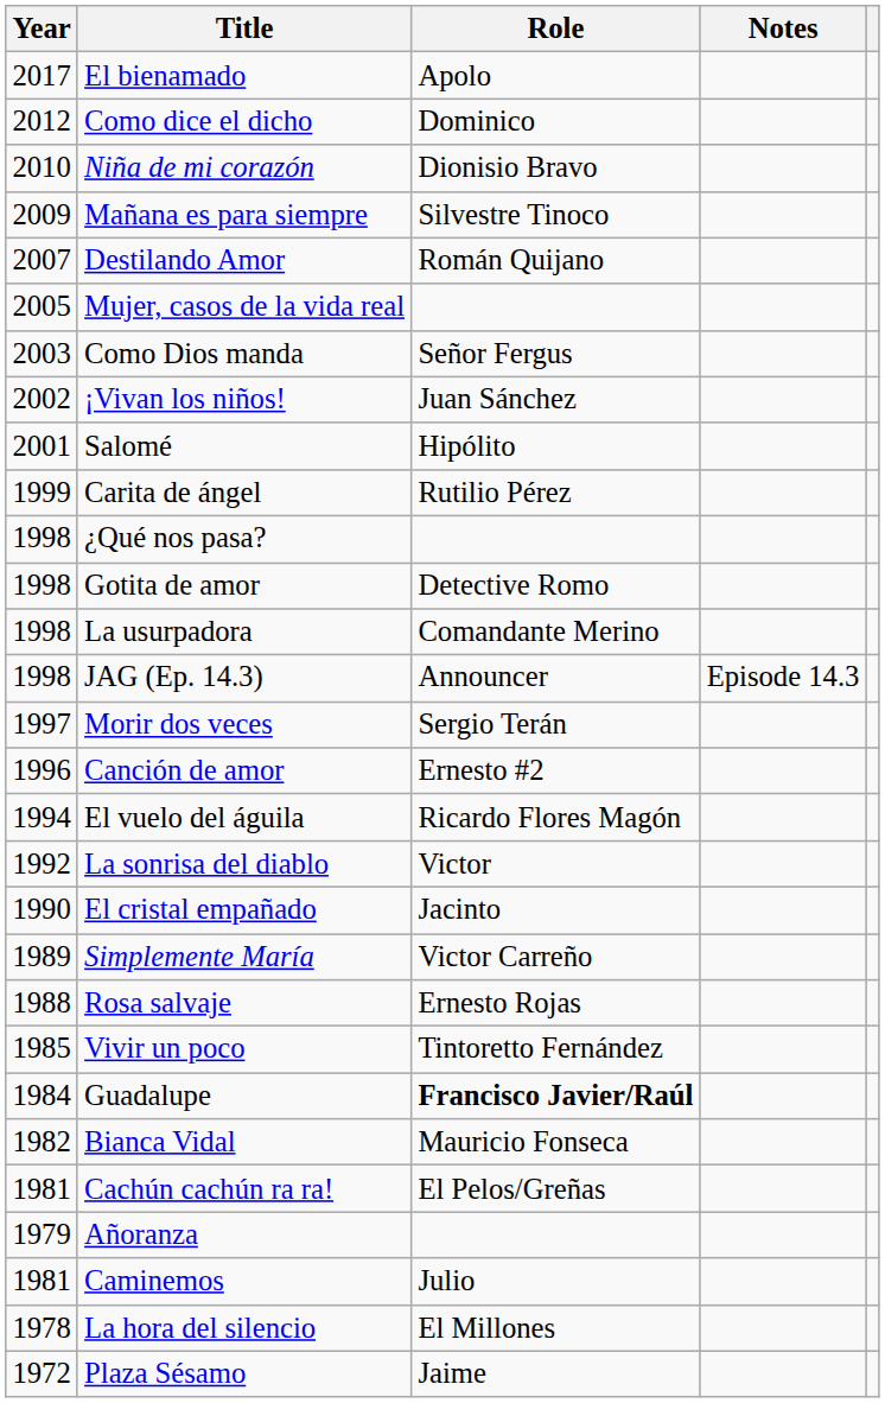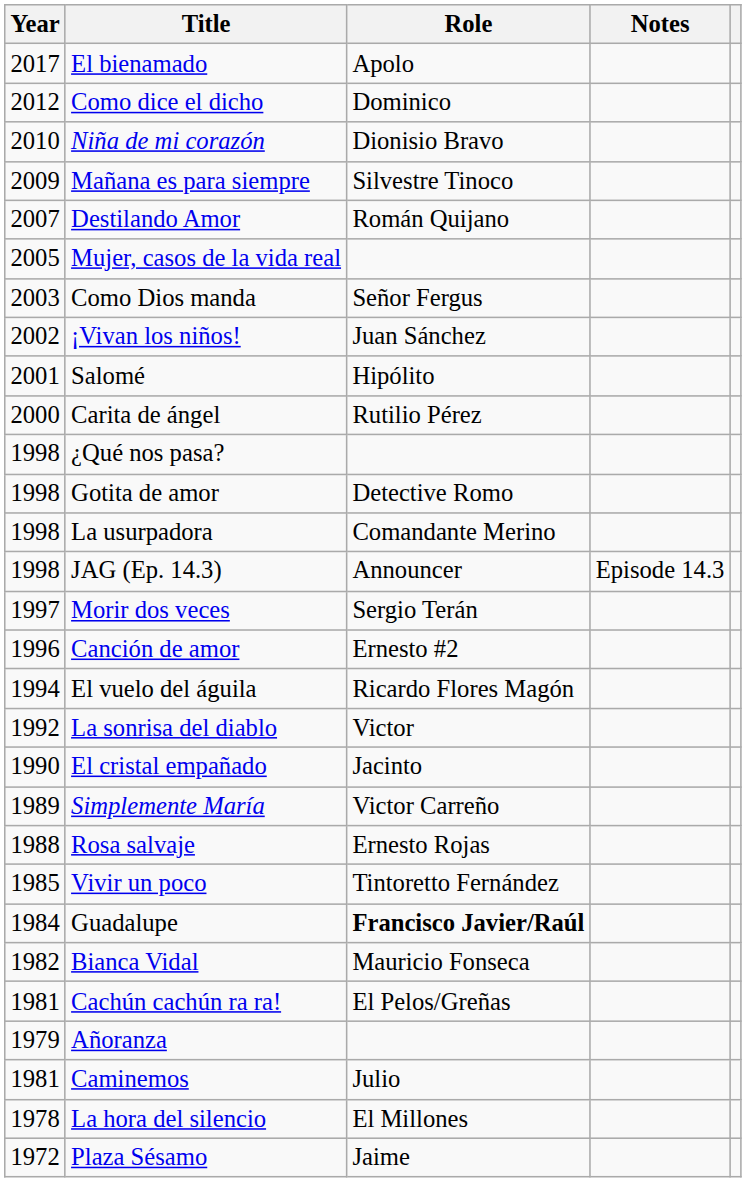 <table class="wikitable sortable">
 <tr>
 <th>Year</th>
 <th>Title</th>
 <th>Role</th>
 <th scope="col" class="unsortable">Notes</th>
 <th scope="col" class="unsortable"></th>
 </tr>
 <tr>
 <td>2017</td>
 <td><a href='#'>El bienamado</a></td>
 <td>Apolo</td>
 <td></td>
 <td></td>
 </tr>
 <tr>
 <td>2012</td>
 <td><a href='#'>Como dice el dicho</a></td>
 <td>Dominico</td>
 <td></td>
 <td></td>
 </tr>
 <tr>
 <td>2010</td>
 <td><em><a href='#'>Niña de mi corazón</a></em></td>
 <td>Dionisio Bravo</td>
 <td></td>
 <td></td>
 </tr>
 <tr>
 <td>2009</td>
 <td><a href='#'>Mañana es para siempre</a></td>
 <td>Silvestre Tinoco</td>
 <td></td>
 <td></td>
 </tr>
 <tr>
 <td>2007</td>
 <td><a href='#'>Destilando Amor</a></td>
 <td>Román Quijano</td>
 <td></td>
 <td></td>
 </tr>
 <tr>
 <td>2005</td>
 <td><a href='#'>Mujer, casos de la vida real</a></td>
 <td></td>
 <td></td>
 <td></td>
 </tr>
 <tr>
 <td>2003</td>
 <td>Como Dios manda</td>
 <td>Señor Fergus</td>
 <td></td>
 <td></td>
 </tr>
 <tr>
 <td>2002</td>
 <td><a href='#'>¡Vivan los niños!</a></td>
 <td>Juan Sánchez</td>
 <td></td>
 <td></td>
 </tr>
 <tr>
 <td>2001</td>
 <td>Salomé</td>
 <td>Hipólito</td>
 <td></td>
 <td></td>
 </tr>
 <tr>
-<td>1999</td>
+<td>2000</td>
 <td>Carita de ángel</td>
 <td>Rutilio Pérez</td>
 <td></td>
 <td></td>
 </tr>
 <tr>
 <td>1998</td>
 <td>¿Qué nos pasa?</td>
 <td></td>
 <td></td>
 <td></td>
 </tr>
 <tr>
 <td>1998</td>
 <td>Gotita de amor</td>
 <td>Detective Romo</td>
 <td></td>
 <td></td>
 </tr>
 <tr>
 <td>1998</td>
 <td>La usurpadora</td>
 <td>Comandante Merino</td>
 <td></td>
 <td></td>
 </tr>
 <tr>
 <td>1998</td>
 <td>JAG (Ep. 14.3)</td>
 <td>Announcer</td>
 <td>Episode 14.3</td>
 <td></td>
 </tr>
 <tr>
 <td>1997</td>
 <td><a href='#'>Morir dos veces</a></td>
 <td>Sergio Terán</td>
 <td></td>
 <td></td>
 </tr>
 <tr>
 <td>1996</td>
 <td><a href='#'>Canción de amor</a></td>
 <td>Ernesto #2</td>
 <td></td>
 <td></td>
 </tr>
 <tr>
 <td>1994</td>
 <td>El vuelo del águila</td>
 <td>Ricardo Flores Magón</td>
 <td></td>
 <td></td>
 </tr>
 <tr>
 <td>1992</td>
 <td><a href='#'>La sonrisa del diablo</a></td>
 <td>Victor</td>
 <td></td>
 <td></td>
 </tr>
 <tr>
 <td>1990</td>
 <td><a href='#'>El cristal empañado</a></td>
 <td>Jacinto</td>
 <td></td>
 <td></td>
 </tr>
 <tr>
 <td>1989</td>
 <td><em><a href='#'>Simplemente María</a></em></td>
 <td>Victor Carreño</td>
 <td></td>
 <td></td>
 </tr>
 <tr>
 <td>1988</td>
 <td><a href='#'>Rosa salvaje</a></td>
 <td>Ernesto Rojas</td>
 <td></td>
 <td></td>
 </tr>
 <tr>
 <td>1985</td>
 <td><a href='#'>Vivir un poco</a></td>
 <td>Tintoretto Fernández</td>
 <td></td>
 <td></td>
 </tr>
 <tr>
 <td>1984</td>
 <td>Guadalupe</td>
 <td><strong>Francisco Javier/Raúl</strong></td>
 <td></td>
 <td></td>
 </tr>
 <tr>
 <td>1982</td>
 <td><a href='#'>Bianca Vidal</a></td>
 <td>Mauricio Fonseca</td>
 <td></td>
 <td></td>
 </tr>
 <tr>
 <td>1981</td>
 <td><a href='#'>Cachún cachún ra ra!</a></td>
 <td>El Pelos/Greñas</td>
 <td></td>
 <td></td>
 </tr>
 <tr>
 <td>1979</td>
 <td><a href='#'>Añoranza</a></td>
 <td></td>
 <td></td>
 <td></td>
 </tr>
 <tr>
 <td>1981</td>
 <td><a href='#'>Caminemos</a></td>
 <td>Julio</td>
 <td></td>
 <td></td>
 </tr>
 <tr>
 <td>1978</td>
 <td><a href='#'>La hora del silencio</a></td>
 <td>El Millones</td>
 <td></td>
 <td></td>
 </tr>
 <tr>
 <td>1972</td>
 <td><a href='#'>Plaza Sésamo</a></td>
 <td>Jaime</td>
 <td></td>
 <td></td>
 </tr>
 </table>
